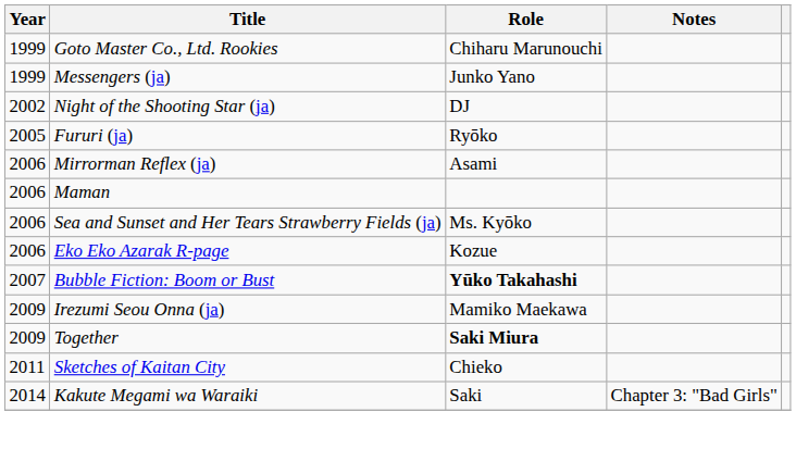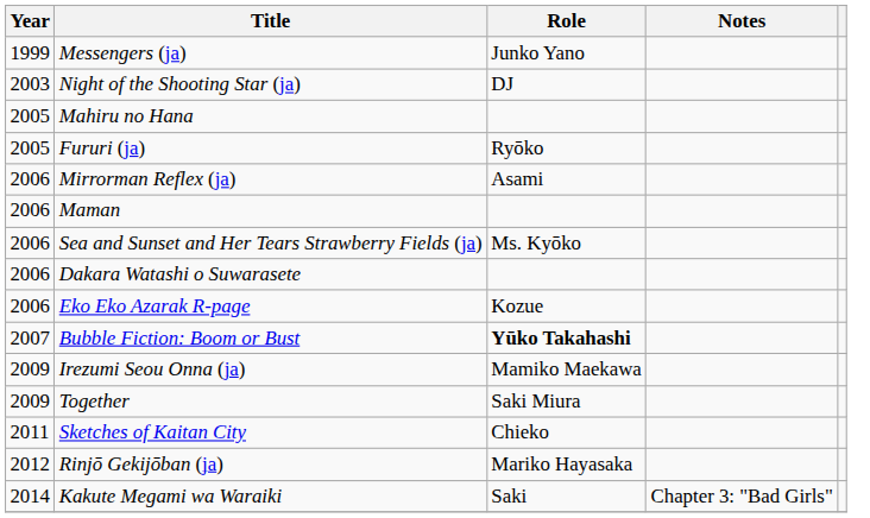 <table class="wikitable sortable">
 <tr>
 <th>Year</th>
 <th>Title</th>
 <th>Role</th>
 <th>Notes</th>
 <th class="unsortable"></th>
 </tr>
 <tr>
 <td>1999</td>
-<td><em>Goto Master Co., Ltd. Rookies</em></td>
-<td>Chiharu Marunouchi</td>
-<td></td>
-<td style="text-align: center;"></td>
-</tr>
-<tr>
-<td>1999</td>
 <td><em>Messengers</em> (<a href='#'>ja</a>)</td>
 <td>Junko Yano</td>
 <td></td>
 <td style="text-align: center;"></td>
 </tr>
 <tr>
-<td>2002</td>
+<td>2003</td>
 <td><em>Night of the Shooting Star</em> (<a href='#'>ja</a>)</td>
 <td>DJ</td>
+<td></td>
+<td style="text-align: center;"></td>
+</tr>
+<tr>
+<td>2005</td>
+<td><em>Mahiru no Hana</em></td>
+<td></td>
 <td></td>
 <td style="text-align: center;"></td>
 </tr>
 <tr>
 <td>2005</td>
 <td><em>Fururi</em> (<a href='#'>ja</a>)</td>
 <td>Ryōko</td>
 <td></td>
 <td style="text-align: center;"></td>
 </tr>
 <tr>
 <td>2006</td>
 <td><em>Mirrorman Reflex</em> (<a href='#'>ja</a>)</td>
 <td>Asami</td>
 <td></td>
 <td style="text-align: center;"></td>
 </tr>
 <tr>
 <td>2006</td>
 <td><em>Maman</em></td>
 <td></td>
 <td></td>
 <td style="text-align: center;"></td>
 </tr>
 <tr>
 <td>2006</td>
 <td><em>Sea and Sunset and Her Tears Strawberry Fields</em> (<a href='#'>ja</a>)</td>
 <td>Ms. Kyōko</td>
 <td></td>
 <td style="text-align: center;"></td>
 </tr>
 <tr>
 <td>2006</td>
+<td><em>Dakara Watashi o Suwarasete</em></td>
+<td></td>
+<td></td>
+<td style="text-align: center;"></td>
+</tr>
+<tr>
+<td>2006</td>
 <td><em><a href='#'>Eko Eko Azarak R-page</a></em></td>
 <td>Kozue</td>
 <td></td>
 <td style="text-align: center;"></td>
 </tr>
 <tr>
 <td>2007</td>
 <td><em><a href='#'>Bubble Fiction: Boom or Bust</a></em></td>
 <td><strong>Yūko Takahashi</strong></td>
 <td></td>
 <td style="text-align: center;"></td>
 </tr>
 <tr>
 <td>2009</td>
 <td><em>Irezumi Seou Onna</em> (<a href='#'>ja</a>)</td>
 <td>Mamiko Maekawa</td>
 <td></td>
 <td style="text-align: center;"></td>
 </tr>
 <tr>
 <td>2009</td>
 <td><em>Together</em></td>
-<td><strong>Saki Miura</strong></td>
+<td>Saki Miura</td>
 <td></td>
 <td style="text-align: center;"></td>
 </tr>
 <tr>
 <td>2011</td>
 <td><em><a href='#'>Sketches of Kaitan City</a></em></td>
 <td>Chieko</td>
+<td></td>
+<td style="text-align: center;"></td>
+</tr>
+<tr>
+<td>2012</td>
+<td><em>Rinjō Gekijōban</em> (<a href='#'>ja</a>)</td>
+<td>Mariko Hayasaka</td>
 <td></td>
 <td style="text-align: center;"></td>
 </tr>
 <tr>
 <td>2014</td>
 <td><em>Kakute Megami wa Waraiki</em></td>
 <td>Saki</td>
 <td>Chapter 3: "Bad Girls"</td>
 <td style="text-align: center;"></td>
 </tr>
 <tr>
 </tr>
 </table>
